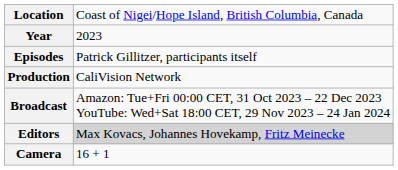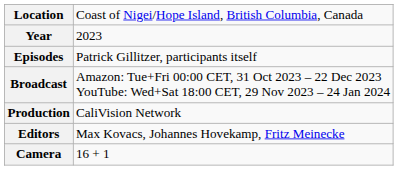 <table class="wikitable floatright">
 <tr>
 <th>Location</th>
 <td>Coast of <a href='#'>Nigei</a>/<a href='#'>Hope Island</a>, <a href='#'>British Columbia</a>, Canada</td>
 </tr>
 <tr>
 <th>Year</th>
 <td>2023</td>
 </tr>
 <tr>
 <th>Episodes</th>
 <td>Patrick Gillitzer, participants itself</td>
 </tr>
 <tr>
+<th>Broadcast</th>
+<td>Amazon:  Tue+Fri    00:00 CET, 31 Oct 2023 – 22 Dec 2023<br>YouTube: Wed+Sat 18:00 CET, 29 Nov 2023 – 24 Jan 2024</td>
+</tr>
+<tr>
 <th>Production</th>
 <td>CaliVision Network</td>
 </tr>
 <tr>
-<th>Broadcast</th>
-<td>Amazon:  Tue+Fri    00:00 CET, 31 Oct 2023 – 22 Dec 2023<br>YouTube: Wed+Sat 18:00 CET, 29 Nov 2023 – 24 Jan 2024</td>
-</tr>
-<tr>
 <th>Editors</th>
-<td style="background: lightgrey;">Max Kovacs, Johannes Hovekamp, <a href='#'>Fritz Meinecke</a></td>
+<td>Max Kovacs, Johannes Hovekamp, <a href='#'>Fritz Meinecke</a></td>
 </tr>
 <tr>
 <th>Camera</th>
 <td>16 + 1</td>
 </tr>
 </table>
